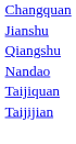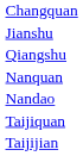 <table>
 <tr>
 <td><a href='#'>Changquan</a></td>
 <td></td>
 <td></td>
 <td></td>
 </tr>
 <tr>
 <td><a href='#'>Jianshu</a></td>
 <td></td>
 <td></td>
 <td></td>
 </tr>
 <tr>
 <td><a href='#'>Qiangshu</a></td>
+<td></td>
+<td></td>
+<td></td>
+</tr>
+<tr>
+<td><a href='#'>Nanquan</a></td>
 <td></td>
 <td></td>
 <td></td>
 </tr>
 <tr>
 <td><a href='#'>Nandao</a></td>
 <td></td>
 <td></td>
 <td></td>
 </tr>
 <tr>
 <td><a href='#'>Taijiquan</a></td>
 <td></td>
 <td></td>
 <td></td>
 </tr>
 <tr>
 <td><a href='#'>Taijijian</a></td>
 <td></td>
 <td></td>
 <td></td>
 </tr>
 </table>
